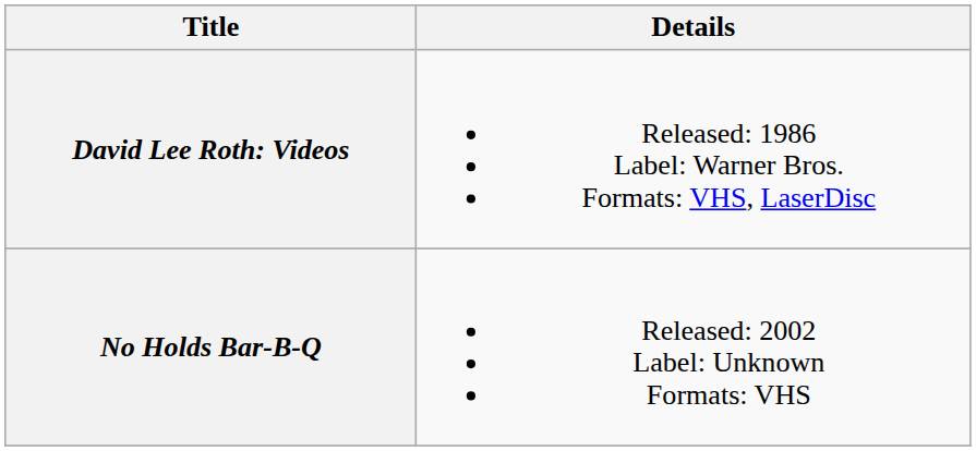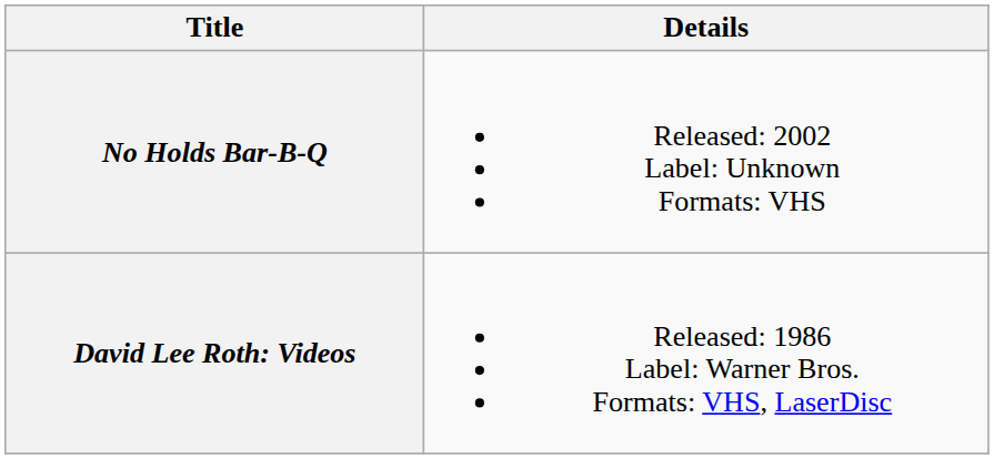 <table class="wikitable plainrowheaders" style="text-align:center;">
 <tr>
 <th style="width:14em;">Title</th>
 <th style="width:19em;">Details</th>
 </tr>
 <tr>
+<th scope="row"><em>No Holds Bar-B-Q</em></th>
+<td><br><ul><li>Released: 2002</li><li>Label: Unknown</li><li>Formats: VHS</li></ul></td>
+</tr>
+<tr>
 <th scope="row"><em>David Lee Roth: Videos</em></th>
 <td><br><ul><li>Released: 1986</li><li>Label: Warner Bros.</li><li>Formats: <a href='#'>VHS</a>, <a href='#'>LaserDisc</a></li></ul></td>
 </tr>
-<tr>
-<th scope="row"><em>No Holds Bar-B-Q</em></th>
-<td><br><ul><li>Released: 2002</li><li>Label: Unknown</li><li>Formats: VHS</li></ul></td>
-</tr>
 </table>
